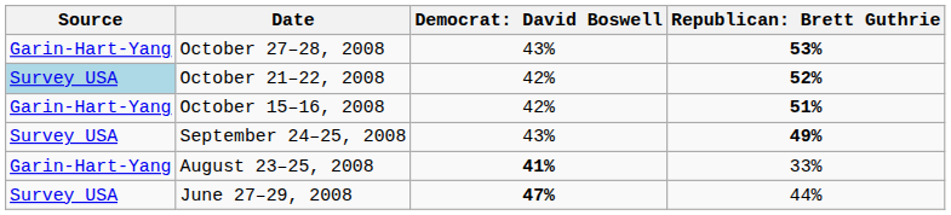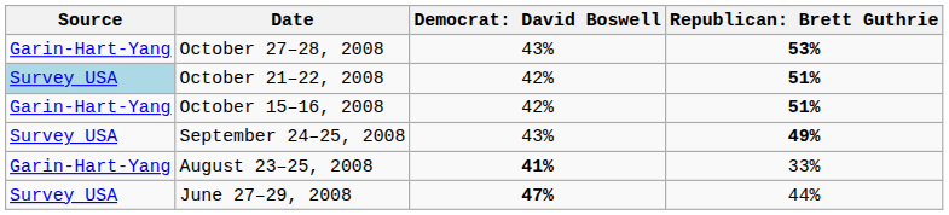 <table class="wikitable">
 <tr>
 <th>Source</th>
 <th>Date</th>
 <th>Democrat: David Boswell</th>
 <th>Republican: Brett Guthrie</th>
 </tr>
 <tr>
 <td><a href='#'>Garin-Hart-Yang</a></td>
 <td>October 27–28, 2008</td>
 <td align=center>43%</td>
 <td align=center><strong>53%</strong></td>
 </tr>
 <tr>
 <td style="background: lightblue;"><a href='#'>Survey USA</a></td>
 <td>October 21–22, 2008</td>
 <td align=center>42%</td>
-<td align=center><strong>52%</strong></td>
+<td align=center><strong>51%</strong></td>
 </tr>
 <tr>
 <td><a href='#'>Garin-Hart-Yang</a></td>
 <td>October 15–16, 2008</td>
 <td align=center>42%</td>
 <td align=center><strong>51%</strong></td>
 </tr>
 <tr>
 <td><a href='#'>Survey USA</a></td>
 <td>September 24–25, 2008</td>
 <td align=center>43%</td>
 <td align=center><strong>49%</strong></td>
 </tr>
 <tr>
 <td><a href='#'>Garin-Hart-Yang</a></td>
 <td>August 23–25, 2008</td>
 <td align=center><strong>41%</strong></td>
 <td align=center>33%</td>
 </tr>
 <tr>
 <td><a href='#'>Survey USA</a></td>
 <td>June 27–29, 2008</td>
 <td align=center><strong>47%</strong></td>
 <td align=center>44%</td>
 </tr>
 </table>
